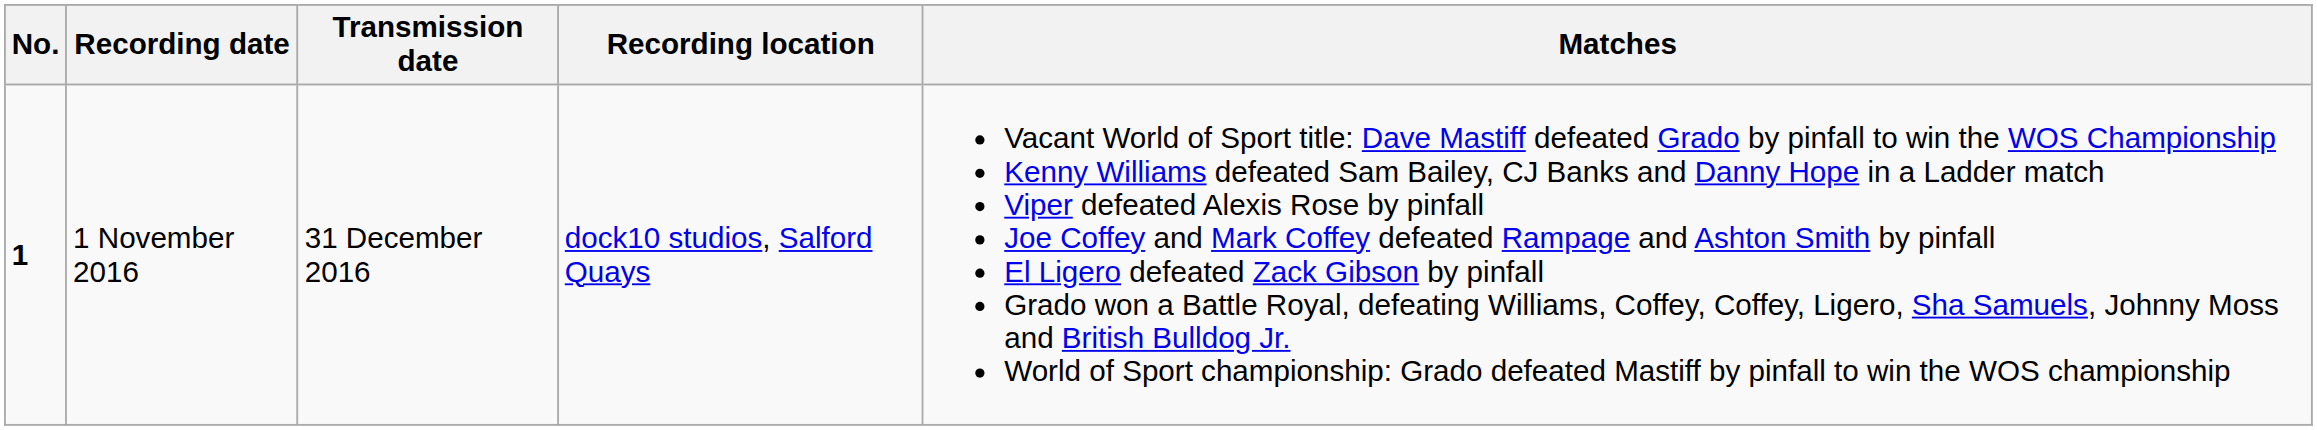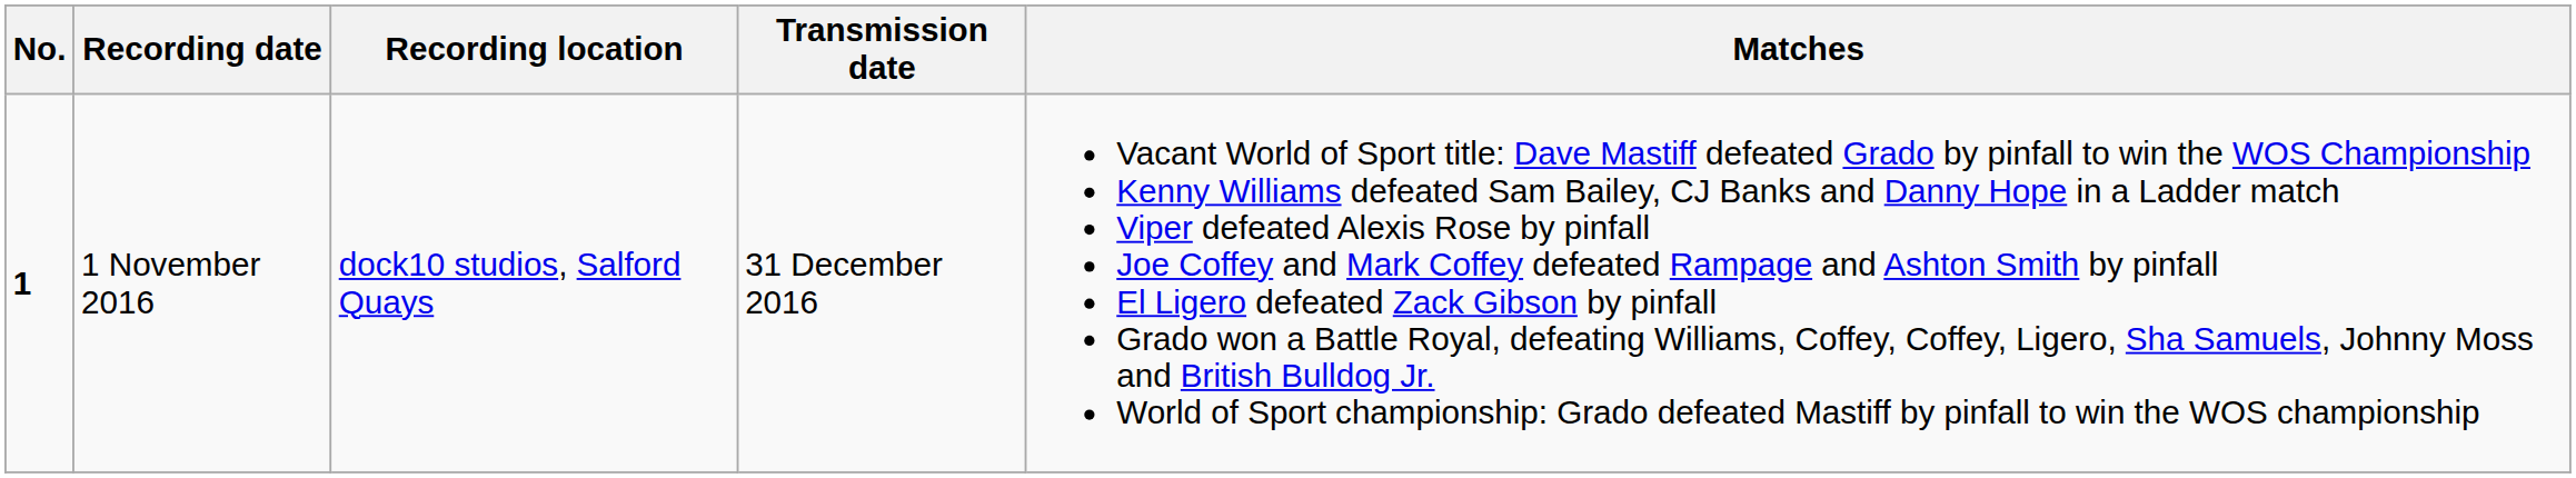 <table class="wikitable sortable">
 <tr>
 <th>No.</th>
 <th>Recording date</th>
+<th>Recording location</th>
 <th>Transmission date</th>
-<th>Recording location</th>
 <th>Matches</th>
 </tr>
 <tr>
 <td><strong>1</strong></td>
 <td>1 November 2016</td>
+<td><a href='#'>dock10 studios</a>, <a href='#'>Salford Quays</a></td>
 <td>31 December 2016</td>
-<td><a href='#'>dock10 studios</a>, <a href='#'>Salford Quays</a></td>
 <td><ul><li> Vacant World of Sport title: <a href='#'>Dave Mastiff</a> defeated <a href='#'>Grado</a> by pinfall to win the <a href='#'>WOS Championship</a></li><li> <a href='#'>Kenny Williams</a> defeated Sam Bailey, CJ Banks and <a href='#'>Danny Hope</a> in a Ladder match</li><li> <a href='#'>Viper</a> defeated Alexis Rose by pinfall</li><li> <a href='#'>Joe Coffey</a> and <a href='#'>Mark Coffey</a> defeated <a href='#'>Rampage</a> and <a href='#'>Ashton Smith</a> by pinfall</li><li> <a href='#'>El Ligero</a> defeated <a href='#'>Zack Gibson</a> by pinfall </li><li> Grado won a Battle Royal, defeating Williams, Coffey, Coffey, Ligero, <a href='#'>Sha Samuels</a>, Johnny Moss and <a href='#'>British Bulldog Jr.</a></li><li> World of Sport championship: Grado defeated Mastiff by pinfall to win the WOS championship</li></ul></td>
 </tr>
 </table>
